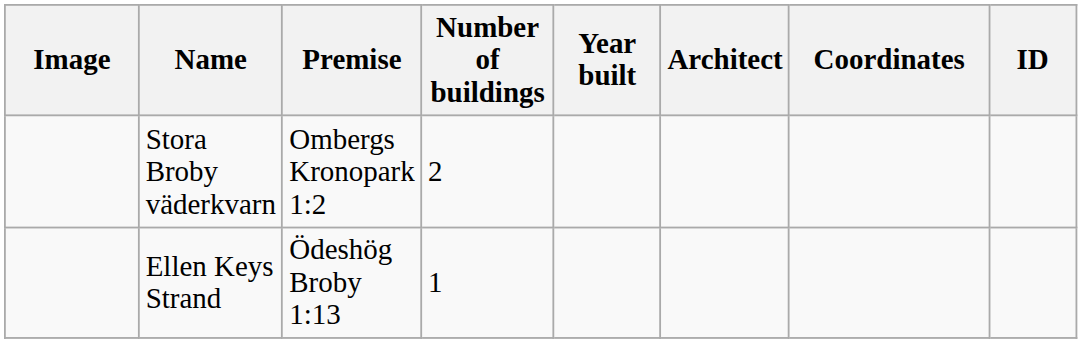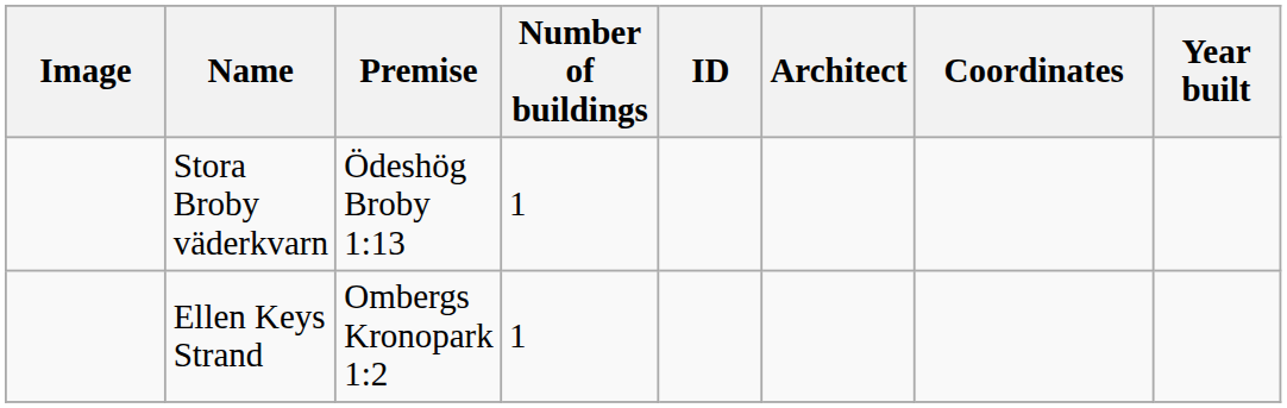 <table class="wikitable" width="95%">
 <tr>
 <th width="150">Image</th>
 <th>Name</th>
 <th>Premise</th>
 <th width="75">Number of<br>buildings</th>
-<th width="120">Year built</th>
+<th width="120">ID</th>
 <th>Architect</th>
 <th width="170">Coordinates</th>
-<th width="120">ID</th>
+<th width="120">Year built</th>
 </tr>
 <tr>
 <td></td>
 <td>Stora Broby väderkvarn</td>
-<td>Ombergs Kronopark 1:2</td>
-<td>2</td>
+<td>Ödeshög Broby 1:13</td>
+<td>1</td>
 <td></td>
 <td></td>
 <td></td>
 <td></td>
 </tr>
 <tr>
 <td></td>
 <td>Ellen Keys Strand</td>
-<td>Ödeshög Broby 1:13</td>
+<td>Ombergs Kronopark 1:2</td>
 <td>1</td>
 <td></td>
 <td></td>
 <td></td>
 <td></td>
 </tr>
 </table>
